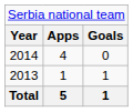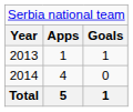 <table class="wikitable" style="text-align:center">
 <tr>
 <td colspan="3"><a href='#'>Serbia national team</a></td>
 </tr>
 <tr>
 <th>Year</th>
 <th>Apps</th>
 <th>Goals</th>
 </tr>
 <tr>
+<td>2013</td>
+<td>1</td>
+<td>1</td>
+</tr>
+<tr>
 <td>2014</td>
 <td>4</td>
 <td>0</td>
-</tr>
-<tr>
-<td>2013</td>
-<td>1</td>
-<td>1</td>
 </tr>
 <tr>
 <th>Total</th>
 <th>5</th>
 <th>1</th>
 </tr>
 </table>
